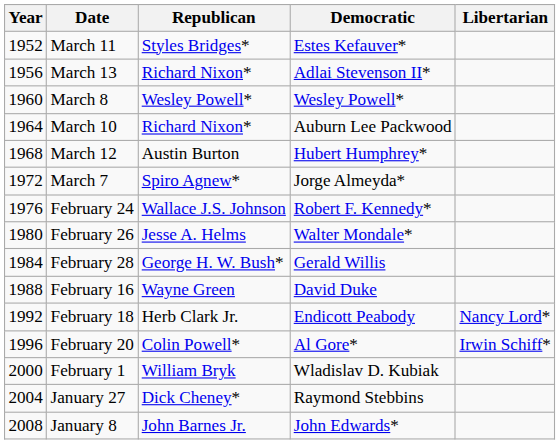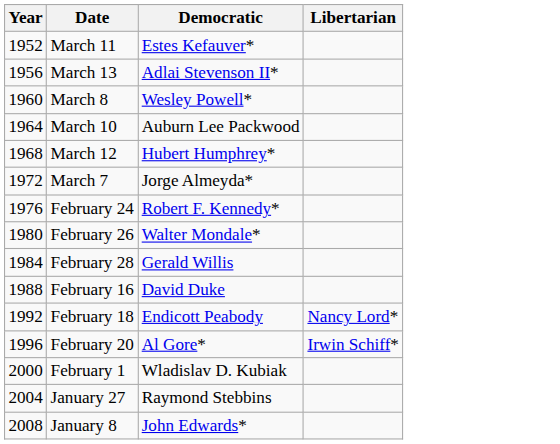 <table class="wikitable" style="text-align:left">
 <tr>
 <th>Year</th>
 <th>Date</th>
-<th>Republican</th>
 <th>Democratic</th>
 <th>Libertarian</th>
 </tr>
 <tr>
 <td align="left">1952</td>
 <td>March 11</td>
-<td><a href='#'>Styles Bridges</a>*</td>
 <td><a href='#'>Estes Kefauver</a>*</td>
 <td></td>
 </tr>
 <tr>
 <td align="left">1956</td>
 <td>March 13</td>
-<td><a href='#'>Richard Nixon</a>*</td>
 <td><a href='#'>Adlai Stevenson II</a>*</td>
 <td></td>
 </tr>
 <tr>
 <td align="left">1960</td>
 <td>March 8</td>
 <td><a href='#'>Wesley Powell</a>*</td>
-<td><a href='#'>Wesley Powell</a>*</td>
 <td></td>
 </tr>
 <tr>
 <td align="left">1964</td>
 <td>March 10</td>
-<td><a href='#'>Richard Nixon</a>*</td>
 <td>Auburn Lee Packwood</td>
 <td></td>
 </tr>
 <tr>
 <td align="left">1968</td>
 <td>March 12</td>
-<td>Austin Burton</td>
 <td><a href='#'>Hubert Humphrey</a>*</td>
 <td></td>
 </tr>
 <tr>
 <td align="left">1972</td>
 <td>March 7</td>
-<td><a href='#'>Spiro Agnew</a>*</td>
 <td>Jorge Almeyda*</td>
 <td></td>
 </tr>
 <tr>
 <td align="left">1976</td>
 <td>February 24</td>
-<td><a href='#'>Wallace J.S. Johnson</a></td>
 <td><a href='#'>Robert F. Kennedy</a>*</td>
 <td></td>
 </tr>
 <tr>
 <td align="left">1980</td>
 <td>February 26</td>
-<td><a href='#'>Jesse A. Helms</a></td>
 <td><a href='#'>Walter Mondale</a>*</td>
 <td></td>
 </tr>
 <tr>
 <td align="left">1984</td>
 <td>February 28</td>
-<td><a href='#'>George H. W. Bush</a>*</td>
 <td><a href='#'>Gerald Willis</a></td>
 <td></td>
 </tr>
 <tr>
 <td align="left">1988</td>
 <td>February 16</td>
-<td><a href='#'>Wayne Green</a></td>
 <td><a href='#'>David Duke</a></td>
 <td></td>
 </tr>
 <tr>
 <td align="left">1992</td>
 <td>February 18</td>
-<td>Herb Clark Jr.</td>
 <td><a href='#'>Endicott Peabody</a></td>
 <td><a href='#'>Nancy Lord</a>*</td>
 </tr>
 <tr>
 <td align="left">1996</td>
 <td>February 20</td>
-<td><a href='#'>Colin Powell</a>*</td>
 <td><a href='#'>Al Gore</a>*</td>
 <td><a href='#'>Irwin Schiff</a>*</td>
 </tr>
 <tr>
 <td align="left">2000</td>
 <td>February 1</td>
-<td><a href='#'>William Bryk</a></td>
 <td>Wladislav D. Kubiak</td>
 <td></td>
 </tr>
 <tr>
 <td align="left">2004</td>
 <td>January 27</td>
-<td><a href='#'>Dick Cheney</a>*</td>
 <td>Raymond Stebbins</td>
 <td></td>
 </tr>
 <tr>
 <td align="left">2008</td>
 <td>January 8</td>
-<td><a href='#'>John Barnes Jr.</a></td>
 <td><a href='#'>John Edwards</a>*</td>
 <td></td>
 </tr>
 </table>
